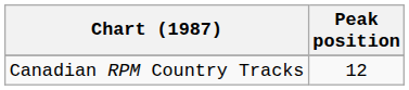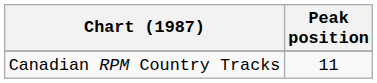 <table class="wikitable sortable">
 <tr>
 <th align="left">Chart (1987)</th>
 <th align="center">Peak<br>position</th>
 </tr>
 <tr>
 </tr>
 <tr>
 <td align="left">Canadian <em>RPM</em> Country Tracks</td>
-<td align="center">12</td>
+<td align="center">11</td>
 </tr>
 </table>
